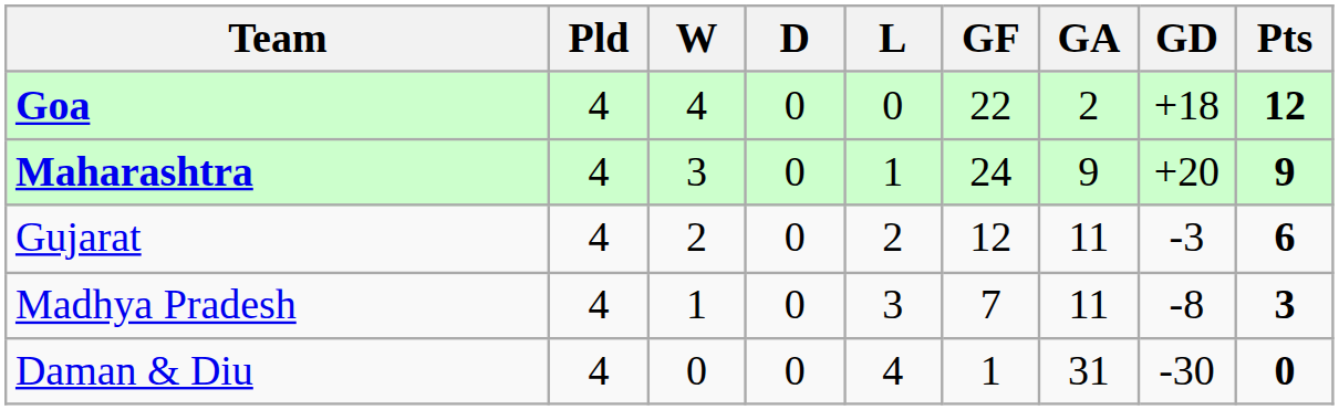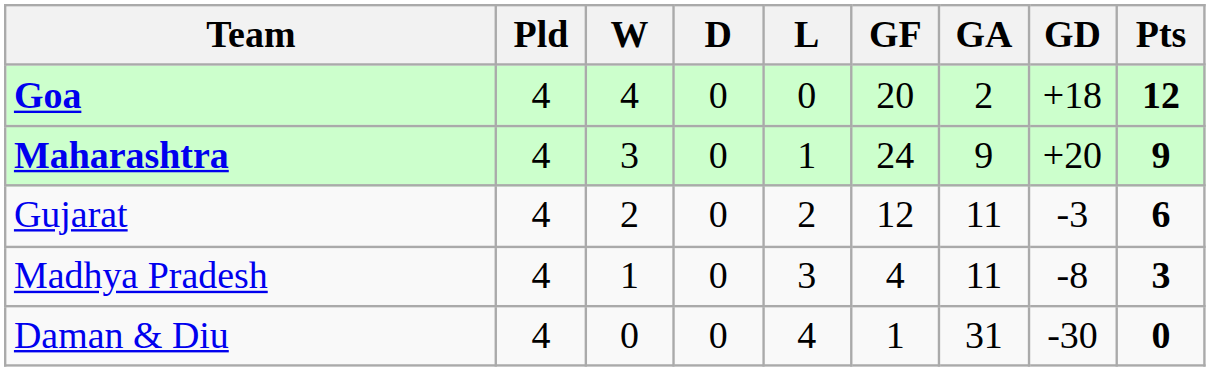 <table class="wikitable" style="text-align: center;">
 <tr>
 <th width="200">Team</th>
 <th width="30">Pld</th>
 <th width="30">W</th>
 <th width="30">D</th>
 <th width="30">L</th>
 <th width="30">GF</th>
 <th width="30">GA</th>
 <th width="30">GD</th>
 <th width="30">Pts</th>
 </tr>
 <tr bgcolor=#ccffcc>
 <td align=left><strong><a href='#'>Goa</a></strong></td>
 <td>4</td>
 <td>4</td>
 <td>0</td>
 <td>0</td>
-<td>22</td>
+<td>20</td>
 <td>2</td>
 <td>+18</td>
 <td><strong>12</strong></td>
 </tr>
 <tr bgcolor=#ccffcc>
 <td align=left><strong><a href='#'>Maharashtra</a></strong></td>
 <td>4</td>
 <td>3</td>
 <td>0</td>
 <td>1</td>
 <td>24</td>
 <td>9</td>
 <td>+20</td>
 <td><strong>9</strong></td>
 </tr>
 <tr>
 <td align=left><a href='#'>Gujarat</a></td>
 <td>4</td>
 <td>2</td>
 <td>0</td>
 <td>2</td>
 <td>12</td>
 <td>11</td>
 <td>-3</td>
 <td><strong>6</strong></td>
 </tr>
 <tr>
 <td align=left><a href='#'>Madhya Pradesh</a></td>
 <td>4</td>
 <td>1</td>
 <td>0</td>
 <td>3</td>
-<td>7</td>
+<td>4</td>
 <td>11</td>
 <td>-8</td>
 <td><strong>3</strong></td>
 </tr>
 <tr>
 <td align=left><a href='#'>Daman & Diu</a></td>
 <td>4</td>
 <td>0</td>
 <td>0</td>
 <td>4</td>
 <td>1</td>
 <td>31</td>
 <td>-30</td>
 <td><strong>0</strong></td>
 </tr>
 </table>
